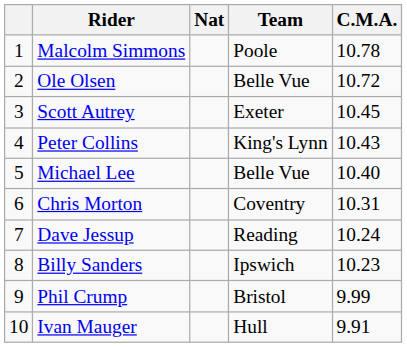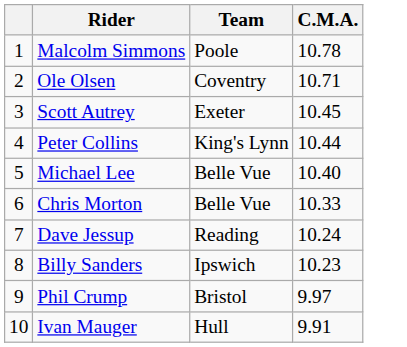 <table class=wikitable>
 <tr>
 <th></th>
 <th>Rider</th>
-<th>Nat</th>
 <th>Team</th>
 <th>C.M.A.</th>
 </tr>
 <tr>
 <td align="center">1</td>
 <td><a href='#'>Malcolm Simmons</a></td>
-<td></td>
 <td>Poole</td>
 <td>10.78</td>
 </tr>
 <tr>
 <td align="center">2</td>
 <td><a href='#'>Ole Olsen</a></td>
-<td></td>
-<td>Belle Vue</td>
-<td>10.72</td>
+<td>Coventry</td>
+<td>10.71</td>
 </tr>
 <tr>
 <td align="center">3</td>
 <td><a href='#'>Scott Autrey</a></td>
-<td></td>
 <td>Exeter</td>
 <td>10.45</td>
 </tr>
 <tr>
 <td align="center">4</td>
 <td><a href='#'>Peter Collins</a></td>
-<td></td>
 <td>King's Lynn</td>
-<td>10.43</td>
+<td>10.44</td>
 </tr>
 <tr>
 <td align="center">5</td>
 <td><a href='#'>Michael Lee</a></td>
-<td></td>
 <td>Belle Vue</td>
 <td>10.40</td>
 </tr>
 <tr>
 <td align="center">6</td>
 <td><a href='#'>Chris Morton</a></td>
-<td></td>
-<td>Coventry</td>
-<td>10.31</td>
+<td>Belle Vue</td>
+<td>10.33</td>
 </tr>
 <tr>
 <td align="center">7</td>
 <td><a href='#'>Dave Jessup</a></td>
-<td></td>
 <td>Reading</td>
 <td>10.24</td>
 </tr>
 <tr>
 <td align="center">8</td>
 <td><a href='#'>Billy Sanders</a></td>
-<td></td>
 <td>Ipswich</td>
 <td>10.23</td>
 </tr>
 <tr>
 <td align="center">9</td>
 <td><a href='#'>Phil Crump</a></td>
-<td></td>
 <td>Bristol</td>
-<td>9.99</td>
+<td>9.97</td>
 </tr>
 <tr>
 <td align="center">10</td>
 <td><a href='#'>Ivan Mauger</a></td>
-<td></td>
 <td>Hull</td>
 <td>9.91</td>
 </tr>
 </table>
